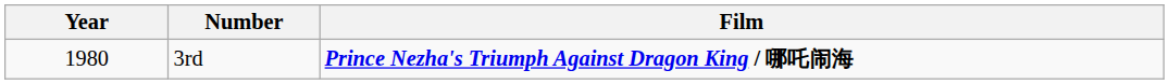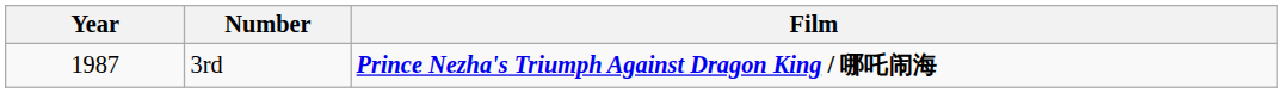 <table class="wikitable" width="95%" align="center">
 <tr>
 <th width="6%">Year</th>
 <th width="4%">Number</th>
 <th width="31%">Film</th>
 </tr>
 <tr>
-<td style="text-align:center;">1980</td>
+<td style="text-align:center;">1987</td>
 <td>3rd</td>
 <td><strong><em><a href='#'>Prince Nezha's Triumph Against Dragon King</a></em> / 哪吒闹海</strong></td>
 </tr>
 </table>
